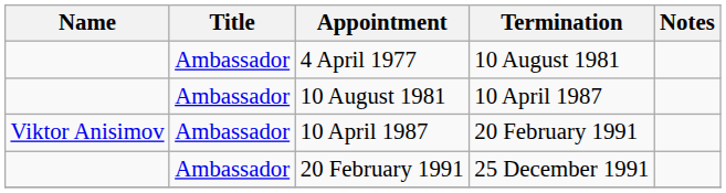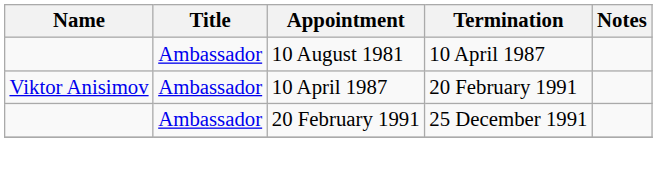 <table class="wikitable">
 <tr valign="middle">
 <th>Name</th>
 <th>Title</th>
 <th>Appointment</th>
 <th>Termination</th>
 <th>Notes</th>
-</tr>
-<tr>
-<td></td>
-<td><a href='#'>Ambassador</a></td>
-<td>4 April 1977</td>
-<td>10 August 1981</td>
-<td></td>
 </tr>
 <tr>
 <td></td>
 <td><a href='#'>Ambassador</a></td>
 <td>10 August 1981</td>
 <td>10 April 1987</td>
 <td></td>
 </tr>
 <tr>
 <td><a href='#'>Viktor Anisimov</a></td>
 <td><a href='#'>Ambassador</a></td>
 <td>10 April 1987</td>
 <td>20 February 1991</td>
 <td></td>
 </tr>
 <tr>
 <td></td>
 <td><a href='#'>Ambassador</a></td>
 <td>20 February 1991</td>
 <td>25 December 1991</td>
 <td></td>
 </tr>
 <tr>
 </tr>
 </table>
